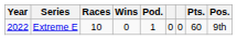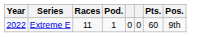 <table class="wikitable" style="text-align:center; font-size:85%">
 <tr>
 <th>Year</th>
 <th>Series</th>
 <th>Races</th>
-<th>Wins</th>
 <th>Pod.</th>
 <th></th>
 <th></th>
 <th>Pts.</th>
 <th>Pos.</th>
 </tr>
 <tr>
 <td><a href='#'>2022</a></td>
 <td><a href='#'>Extreme E</a></td>
-<td>10</td>
-<td>0</td>
+<td>11</td>
 <td>1</td>
 <td>0</td>
 <td>0</td>
 <td>60</td>
 <td>9th</td>
 </tr>
 </table>
